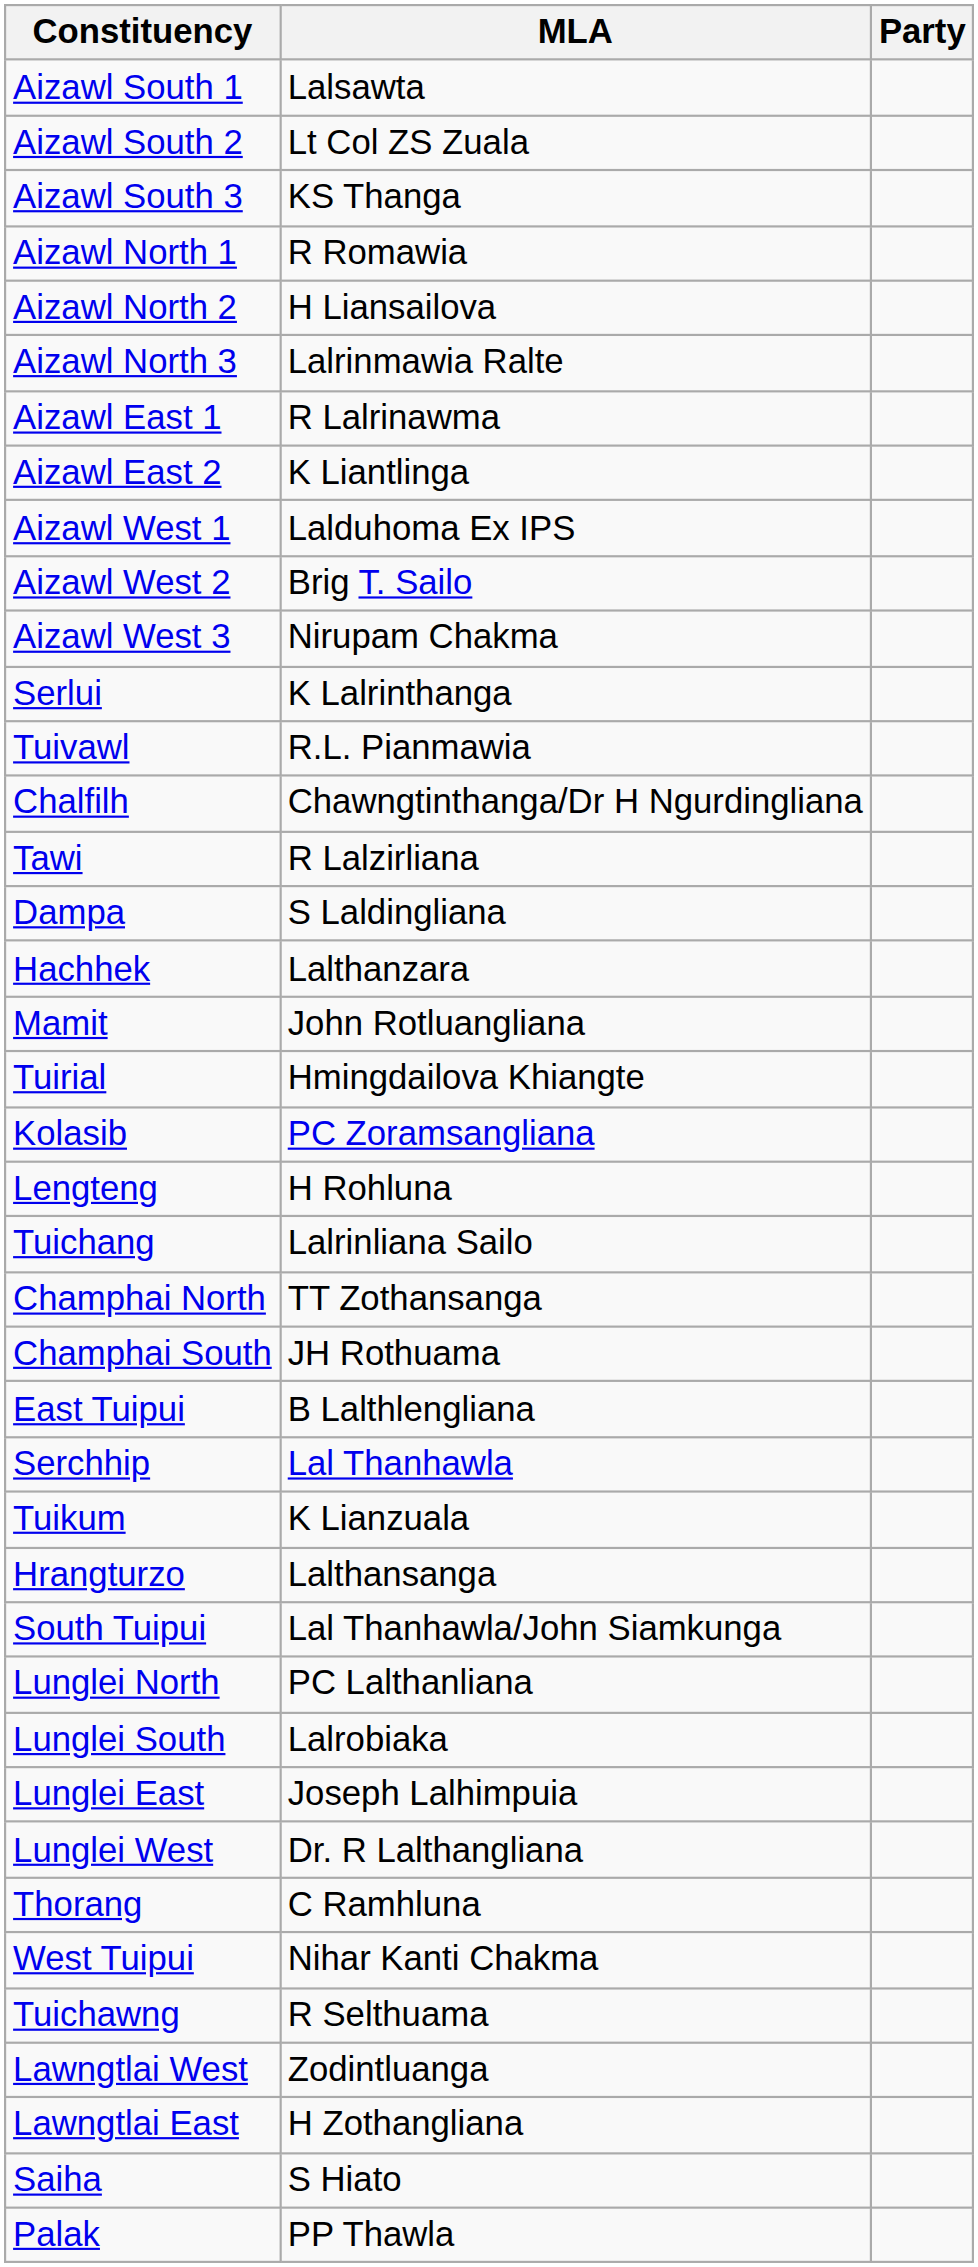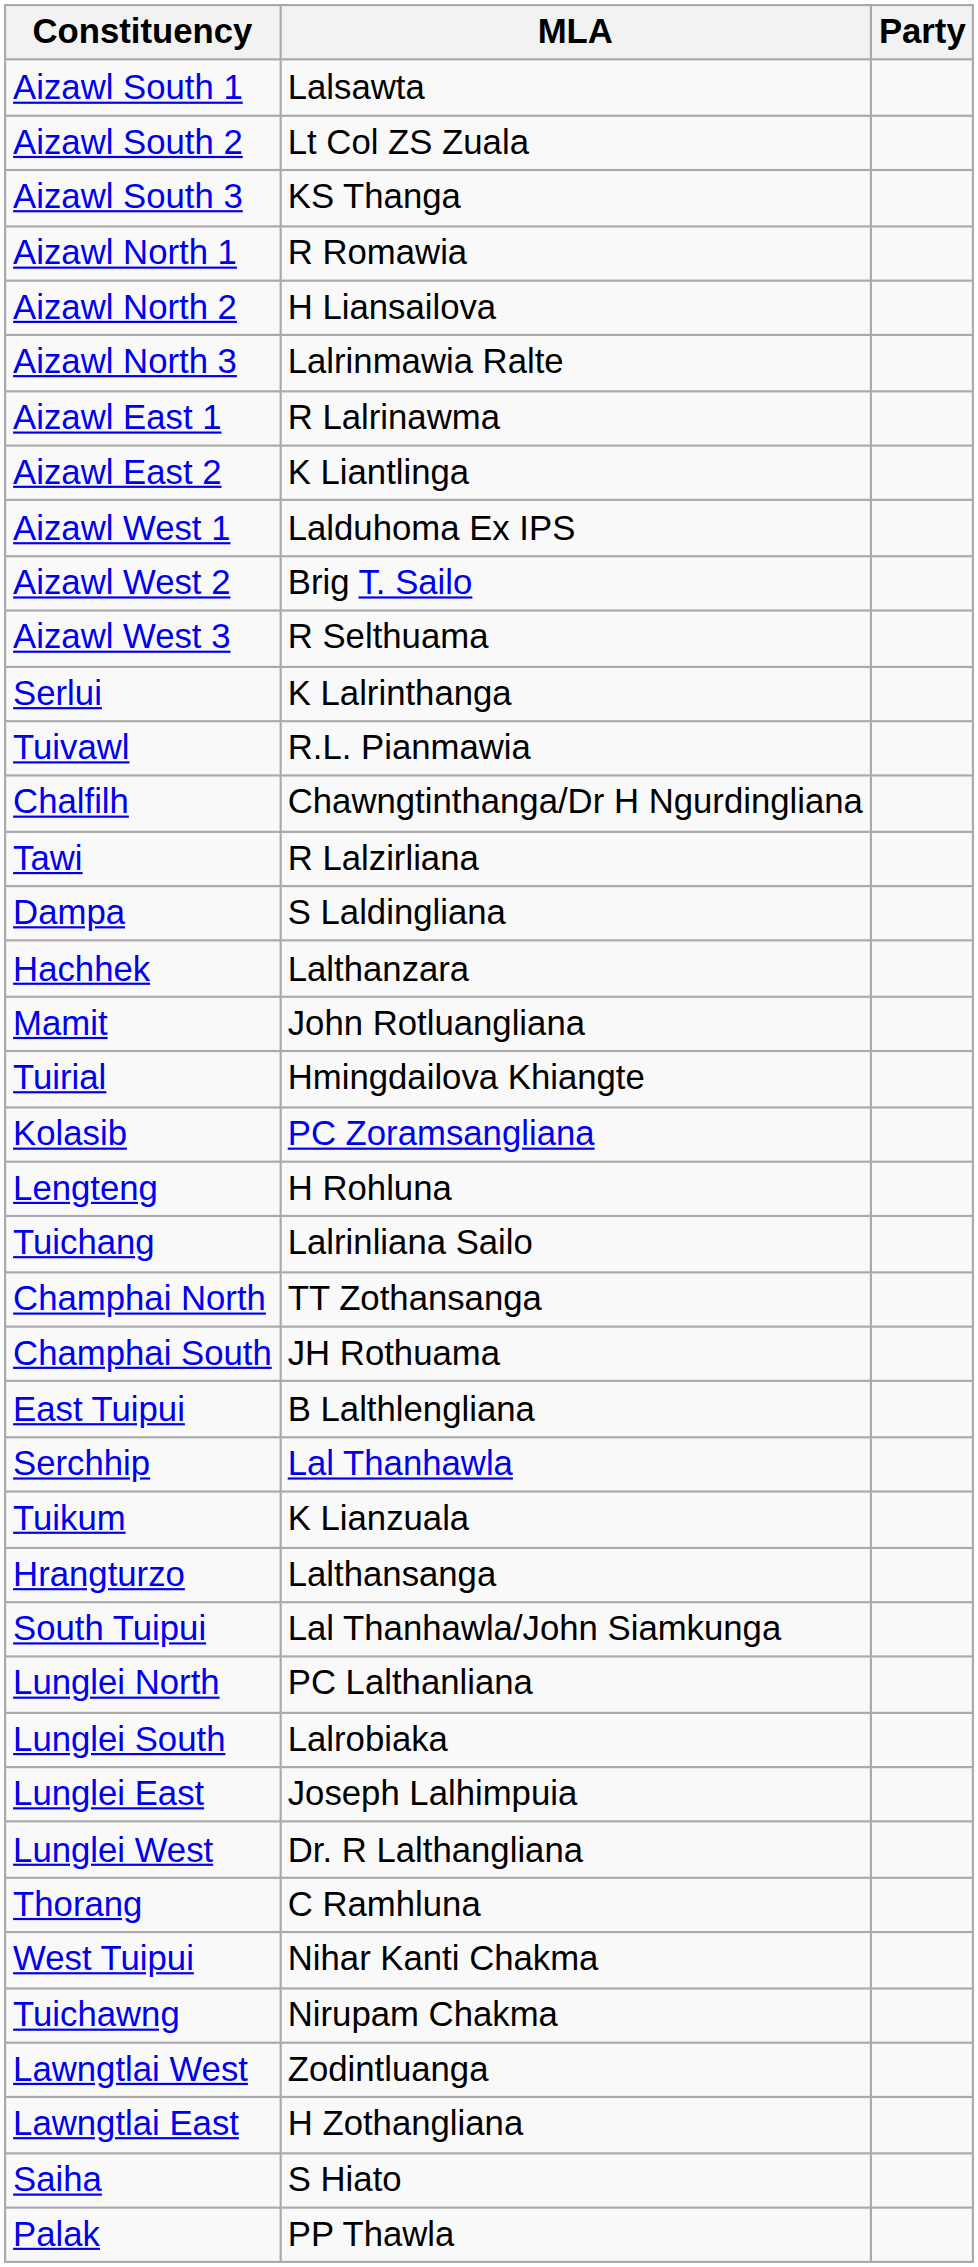 <table class="wikitable sortable">
 <tr>
 <th>Constituency</th>
 <th>MLA</th>
 <th colspan=2>Party</th>
 </tr>
 <tr>
 <td><a href='#'>Aizawl South 1</a></td>
 <td>Lalsawta</td>
 <td></td>
 </tr>
 <tr>
 <td><a href='#'>Aizawl South 2</a></td>
 <td>Lt Col ZS Zuala</td>
 <td></td>
 </tr>
 <tr>
 <td><a href='#'>Aizawl South 3</a></td>
 <td>KS Thanga</td>
 <td></td>
 </tr>
 <tr>
 <td><a href='#'>Aizawl North 1</a></td>
 <td>R Romawia</td>
 <td></td>
 </tr>
 <tr>
 <td><a href='#'>Aizawl North 2</a></td>
 <td>H Liansailova</td>
 <td></td>
 </tr>
 <tr>
 <td><a href='#'>Aizawl North 3</a></td>
 <td>Lalrinmawia Ralte</td>
 <td></td>
 </tr>
 <tr>
 <td><a href='#'>Aizawl East 1</a></td>
 <td>R Lalrinawma</td>
 <td></td>
 </tr>
 <tr>
 <td><a href='#'>Aizawl East 2</a></td>
 <td>K Liantlinga</td>
 <td></td>
 </tr>
 <tr>
 <td><a href='#'>Aizawl West 1</a></td>
 <td>Lalduhoma Ex IPS</td>
 <td></td>
 </tr>
 <tr>
 <td><a href='#'>Aizawl West 2</a></td>
 <td>Brig <a href='#'>T. Sailo</a></td>
 <td></td>
 </tr>
 <tr>
 <td><a href='#'>Aizawl West 3</a></td>
-<td>Nirupam Chakma</td>
+<td>R Selthuama</td>
 <td></td>
 </tr>
 <tr>
 <td><a href='#'>Serlui</a></td>
 <td>K Lalrinthanga</td>
 <td></td>
 </tr>
 <tr>
 <td><a href='#'>Tuivawl</a></td>
 <td>R.L. Pianmawia</td>
 <td></td>
 </tr>
 <tr>
 <td><a href='#'>Chalfilh</a></td>
 <td>Chawngtinthanga/Dr H Ngurdingliana</td>
 <td></td>
 </tr>
 <tr>
 <td><a href='#'>Tawi</a></td>
 <td>R Lalzirliana</td>
 <td></td>
 </tr>
 <tr>
 <td><a href='#'>Dampa</a></td>
 <td>S Laldingliana</td>
 <td></td>
 </tr>
 <tr>
 <td><a href='#'>Hachhek</a></td>
 <td>Lalthanzara</td>
 <td></td>
 </tr>
 <tr>
 <td><a href='#'>Mamit</a></td>
 <td>John Rotluangliana</td>
 <td></td>
 </tr>
 <tr>
 <td><a href='#'>Tuirial</a></td>
 <td>Hmingdailova Khiangte</td>
 <td></td>
 </tr>
 <tr>
 <td><a href='#'>Kolasib</a></td>
 <td><a href='#'>PC Zoramsangliana</a></td>
 <td></td>
 </tr>
 <tr>
 <td><a href='#'>Lengteng</a></td>
 <td>H Rohluna</td>
 <td></td>
 </tr>
 <tr>
 <td><a href='#'>Tuichang</a></td>
 <td>Lalrinliana Sailo</td>
 <td></td>
 </tr>
 <tr>
 <td><a href='#'>Champhai North</a></td>
 <td>TT Zothansanga</td>
 <td></td>
 </tr>
 <tr>
 <td><a href='#'>Champhai South</a></td>
 <td>JH Rothuama</td>
 <td></td>
 </tr>
 <tr>
 <td><a href='#'>East Tuipui</a></td>
 <td>B Lalthlengliana</td>
 <td></td>
 </tr>
 <tr>
 <td><a href='#'>Serchhip</a></td>
 <td><a href='#'>Lal Thanhawla</a></td>
 <td></td>
 </tr>
 <tr>
 <td><a href='#'>Tuikum</a></td>
 <td>K Lianzuala</td>
 <td></td>
 </tr>
 <tr>
 <td><a href='#'>Hrangturzo</a></td>
 <td>Lalthansanga</td>
 <td></td>
 </tr>
 <tr>
 <td><a href='#'>South Tuipui</a></td>
 <td>Lal Thanhawla/John Siamkunga</td>
 <td></td>
 </tr>
 <tr>
 <td><a href='#'>Lunglei North</a></td>
 <td>PC Lalthanliana</td>
 <td></td>
 </tr>
 <tr>
 <td><a href='#'>Lunglei South</a></td>
 <td>Lalrobiaka</td>
 <td></td>
 </tr>
 <tr>
 <td><a href='#'>Lunglei East</a></td>
 <td>Joseph Lalhimpuia</td>
 <td></td>
 </tr>
 <tr>
 <td><a href='#'>Lunglei West</a></td>
 <td>Dr. R Lalthangliana</td>
 <td></td>
 </tr>
 <tr>
 <td><a href='#'>Thorang</a></td>
 <td>C Ramhluna</td>
 <td></td>
 </tr>
 <tr>
 <td><a href='#'>West Tuipui</a></td>
 <td>Nihar Kanti Chakma</td>
 <td></td>
 </tr>
 <tr>
 <td><a href='#'>Tuichawng</a></td>
-<td>R Selthuama</td>
+<td>Nirupam Chakma</td>
 <td></td>
 </tr>
 <tr>
 <td><a href='#'>Lawngtlai West</a></td>
 <td>Zodintluanga</td>
 <td></td>
 </tr>
 <tr>
 <td><a href='#'>Lawngtlai East</a></td>
 <td>H Zothangliana</td>
 <td></td>
 </tr>
 <tr>
 <td><a href='#'>Saiha</a></td>
 <td>S Hiato</td>
 <td></td>
 </tr>
 <tr>
 <td><a href='#'>Palak</a></td>
 <td>PP Thawla</td>
 <td></td>
 </tr>
 </table>
